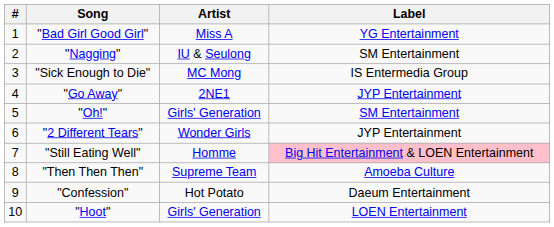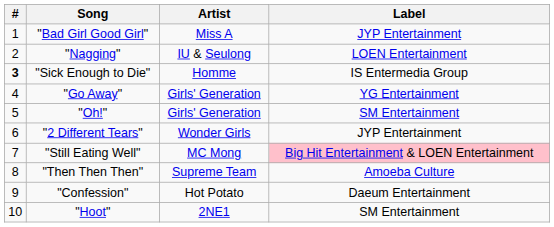 <table class="wikitable" style="text-align: center; width: 700px;">
 <tr>
 <th>#</th>
 <th>Song</th>
 <th>Artist</th>
 <th>Label</th>
 </tr>
 <tr>
 <td>1</td>
 <td>"<a href='#'>Bad Girl Good Girl</a>"</td>
 <td><a href='#'>Miss A</a></td>
-<td><a href='#'>YG Entertainment</a></td>
+<td><a href='#'>JYP Entertainment</a></td>
 </tr>
 <tr>
 <td>2</td>
 <td>"<a href='#'>Nagging</a>"</td>
 <td><a href='#'>IU</a> & <a href='#'>Seulong</a></td>
-<td>SM Entertainment</td>
+<td><a href='#'>LOEN Entertainment</a></td>
 </tr>
 <tr>
-<td>3</td>
+<td><strong>3</strong></td>
 <td>"Sick Enough to Die"</td>
-<td><a href='#'>MC Mong</a></td>
+<td><a href='#'>Homme</a></td>
 <td>IS Entermedia Group</td>
 </tr>
 <tr>
 <td>4</td>
 <td>"<a href='#'>Go Away</a>"</td>
-<td><a href='#'>2NE1</a></td>
-<td><a href='#'>JYP Entertainment</a></td>
+<td><a href='#'>Girls' Generation</a></td>
+<td><a href='#'>YG Entertainment</a></td>
 </tr>
 <tr>
 <td>5</td>
 <td>"<a href='#'>Oh!</a>"</td>
 <td><a href='#'>Girls' Generation</a></td>
 <td><a href='#'>SM Entertainment</a></td>
 </tr>
 <tr>
 <td>6</td>
 <td>"<a href='#'>2 Different Tears</a>"</td>
 <td><a href='#'>Wonder Girls</a></td>
 <td>JYP Entertainment</td>
 </tr>
 <tr>
 <td>7</td>
 <td>"Still Eating Well"</td>
-<td><a href='#'>Homme</a></td>
+<td><a href='#'>MC Mong</a></td>
 <td style="background: pink;"><a href='#'>Big Hit Entertainment</a> & LOEN Entertainment</td>
 </tr>
 <tr>
 <td>8</td>
 <td>"Then Then Then"</td>
 <td><a href='#'>Supreme Team</a></td>
 <td><a href='#'>Amoeba Culture</a></td>
 </tr>
 <tr>
 <td>9</td>
 <td>"Confession"</td>
 <td>Hot Potato</td>
 <td>Daeum Entertainment</td>
 </tr>
 <tr>
 <td>10</td>
 <td>"<a href='#'>Hoot</a>"</td>
-<td><a href='#'>Girls' Generation</a></td>
-<td><a href='#'>LOEN Entertainment</a></td>
+<td><a href='#'>2NE1</a></td>
+<td>SM Entertainment</td>
 </tr>
 </table>
